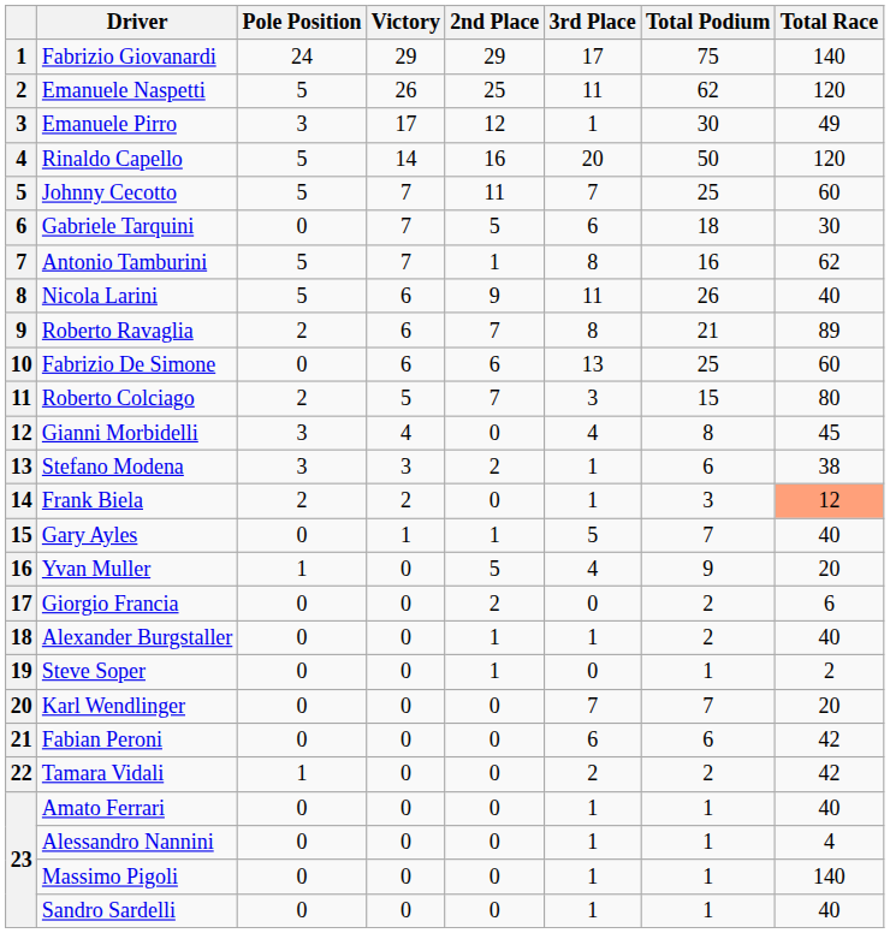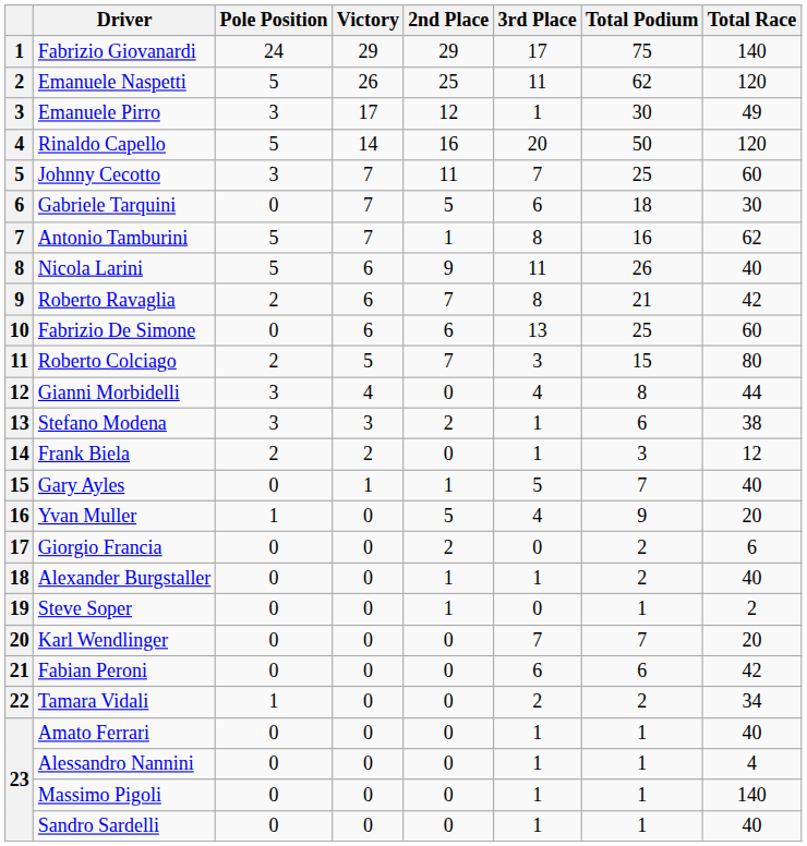 <table class="wikitable sortable" style="font-size:100%;">
 <tr>
 <th></th>
 <th nowrap>Driver</th>
 <th align=center nowrap>Pole Position</th>
 <th align=center nowrap>Victory</th>
 <th align=center>2nd Place</th>
 <th align=center>3rd Place</th>
 <th align=center>Total Podium</th>
 <th align=center>Total Race</th>
 </tr>
 <tr>
 <th>1</th>
 <td> <a href='#'>Fabrizio Giovanardi</a></td>
 <td align=center>24</td>
 <td align=center>29</td>
 <td align=center>29</td>
 <td align=center>17</td>
 <td align=center>75</td>
 <td align=center>140</td>
 </tr>
 <tr>
 <th>2</th>
 <td> <a href='#'>Emanuele Naspetti</a></td>
 <td align=center>5</td>
 <td align="center">26</td>
 <td align=center>25</td>
 <td align=center>11</td>
 <td align=center>62</td>
 <td align=center>120</td>
 </tr>
 <tr>
 <th>3</th>
 <td> <a href='#'>Emanuele Pirro</a></td>
 <td align=center>3</td>
 <td align=center>17</td>
 <td align=center>12</td>
 <td align=center>1</td>
 <td align=center>30</td>
 <td align=center>49</td>
 </tr>
 <tr>
 <th>4</th>
 <td> <a href='#'>Rinaldo Capello</a></td>
 <td align=center>5</td>
 <td align=center>14</td>
 <td align=center>16</td>
 <td align=center>20</td>
 <td align=center>50</td>
 <td align=center>120</td>
 </tr>
 <tr>
 <th>5</th>
 <td> <a href='#'>Johnny Cecotto</a></td>
-<td align=center>5</td>
+<td align=center>3</td>
 <td align=center>7</td>
 <td align=center>11</td>
 <td align=center>7</td>
 <td align=center>25</td>
 <td align=center>60</td>
 </tr>
 <tr>
 <th>6</th>
 <td> <a href='#'>Gabriele Tarquini</a></td>
 <td align=center>0</td>
 <td align=center>7</td>
 <td align=center>5</td>
 <td align=center>6</td>
 <td align=center>18</td>
 <td align=center>30</td>
 </tr>
 <tr>
 <th>7</th>
 <td> <a href='#'>Antonio Tamburini</a></td>
 <td align=center>5</td>
 <td align=center>7</td>
 <td align=center>1</td>
 <td align=center>8</td>
 <td align=center>16</td>
 <td align=center>62</td>
 </tr>
 <tr>
 <th>8</th>
 <td> <a href='#'>Nicola Larini</a></td>
 <td align=center>5</td>
 <td align=center>6</td>
 <td align=center>9</td>
 <td align=center>11</td>
 <td align=center>26</td>
 <td align=center>40</td>
 </tr>
 <tr>
 <th>9</th>
 <td> <a href='#'>Roberto Ravaglia</a></td>
 <td align=center>2</td>
 <td align=center>6</td>
 <td align=center>7</td>
 <td align=center>8</td>
 <td align=center>21</td>
-<td align=center>89</td>
+<td align=center>42</td>
 </tr>
 <tr>
 <th>10</th>
 <td> <a href='#'>Fabrizio De Simone</a></td>
 <td align=center>0</td>
 <td align=center>6</td>
 <td align=center>6</td>
 <td align=center>13</td>
 <td align=center>25</td>
 <td align=center>60</td>
 </tr>
 <tr>
 <th>11</th>
 <td> <a href='#'>Roberto Colciago</a></td>
 <td align=center>2</td>
 <td align=center>5</td>
 <td align=center>7</td>
 <td align=center>3</td>
 <td align=center>15</td>
 <td align=center>80</td>
 </tr>
 <tr>
 <th>12</th>
 <td> <a href='#'>Gianni Morbidelli</a></td>
 <td align=center>3</td>
 <td align=center>4</td>
 <td align=center>0</td>
 <td align=center>4</td>
 <td align=center>8</td>
-<td align=center>45</td>
+<td align=center>44</td>
 </tr>
 <tr>
 <th>13</th>
 <td> <a href='#'>Stefano Modena</a></td>
 <td align=center>3</td>
 <td align=center>3</td>
 <td align=center>2</td>
 <td align=center>1</td>
 <td align=center>6</td>
 <td align=center>38</td>
 </tr>
 <tr>
 <th>14</th>
 <td> <a href='#'>Frank Biela</a></td>
 <td align=center>2</td>
 <td align=center>2</td>
 <td align=center>0</td>
 <td align=center>1</td>
 <td align=center>3</td>
-<td align=center style="background: lightsalmon;">12</td>
+<td align=center>12</td>
 </tr>
 <tr>
 <th>15</th>
 <td> <a href='#'>Gary Ayles</a></td>
 <td align=center>0</td>
 <td align=center>1</td>
 <td align=center>1</td>
 <td align=center>5</td>
 <td align=center>7</td>
 <td align=center>40</td>
 </tr>
 <tr>
 <th>16</th>
 <td> <a href='#'>Yvan Muller</a></td>
 <td align=center>1</td>
 <td align=center>0</td>
 <td align=center>5</td>
 <td align=center>4</td>
 <td align=center>9</td>
 <td align=center>20</td>
 </tr>
 <tr>
 <th>17</th>
 <td> <a href='#'>Giorgio Francia</a></td>
 <td align=center>0</td>
 <td align=center>0</td>
 <td align=center>2</td>
 <td align=center>0</td>
 <td align=center>2</td>
 <td align=center>6</td>
 </tr>
 <tr>
 <th>18</th>
 <td> <a href='#'>Alexander Burgstaller</a></td>
 <td align=center>0</td>
 <td align=center>0</td>
 <td align=center>1</td>
 <td align=center>1</td>
 <td align=center>2</td>
 <td align=center>40</td>
 </tr>
 <tr>
 <th>19</th>
 <td> <a href='#'>Steve Soper</a></td>
 <td align=center>0</td>
 <td align=center>0</td>
 <td align=center>1</td>
 <td align=center>0</td>
 <td align=center>1</td>
 <td align=center>2</td>
 </tr>
 <tr>
 <th>20</th>
 <td> <a href='#'>Karl Wendlinger</a></td>
 <td align=center>0</td>
 <td align=center>0</td>
 <td align=center>0</td>
 <td align=center>7</td>
 <td align=center>7</td>
 <td align=center>20</td>
 </tr>
 <tr>
 <th>21</th>
 <td> <a href='#'>Fabian Peroni</a></td>
 <td align=center>0</td>
 <td align=center>0</td>
 <td align=center>0</td>
 <td align=center>6</td>
 <td align=center>6</td>
 <td align=center>42</td>
 </tr>
 <tr>
 <th>22</th>
 <td> <a href='#'>Tamara Vidali</a></td>
 <td align=center>1</td>
 <td align=center>0</td>
 <td align=center>0</td>
 <td align=center>2</td>
 <td align=center>2</td>
-<td align=center>42</td>
+<td align=center>34</td>
 </tr>
 <tr>
 <th rowspan=4>23</th>
 <td> <a href='#'>Amato Ferrari</a></td>
 <td align=center>0</td>
 <td align=center>0</td>
 <td align=center>0</td>
 <td align=center>1</td>
 <td align=center>1</td>
 <td align=center>40</td>
 </tr>
 <tr>
 <td> <a href='#'>Alessandro Nannini</a></td>
 <td align=center>0</td>
 <td align=center>0</td>
 <td align=center>0</td>
 <td align=center>1</td>
 <td align=center>1</td>
 <td align=center>4</td>
 </tr>
 <tr>
 <td> <a href='#'>Massimo Pigoli</a></td>
 <td align=center>0</td>
 <td align=center>0</td>
 <td align=center>0</td>
 <td align=center>1</td>
 <td align=center>1</td>
 <td align=center>140</td>
 </tr>
 <tr>
 <td> <a href='#'>Sandro Sardelli</a></td>
 <td align=center>0</td>
 <td align=center>0</td>
 <td align=center>0</td>
 <td align=center>1</td>
 <td align=center>1</td>
 <td align=center>40</td>
 </tr>
 <tr>
 </tr>
 </table>
